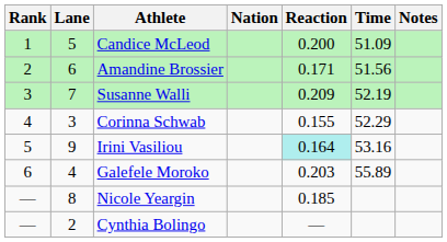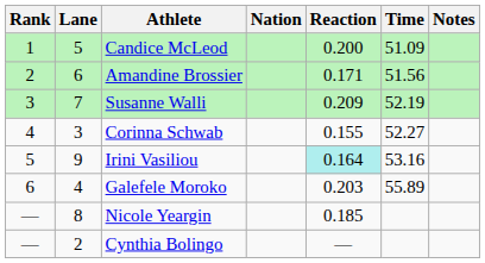 <table class="wikitable sortable" style="text-align:center">
 <tr>
 <th>Rank</th>
 <th>Lane</th>
 <th>Athlete</th>
 <th>Nation</th>
 <th>Reaction</th>
 <th>Time</th>
 <th>Notes</th>
 </tr>
 <tr bgcolor="#bbf3bb">
 <td>1</td>
 <td>5</td>
 <td align="left"><a href='#'>Candice McLeod</a></td>
 <td align="left"></td>
 <td>0.200</td>
 <td>51.09</td>
 <td></td>
 </tr>
 <tr bgcolor="#bbf3bb">
 <td>2</td>
 <td>6</td>
 <td align="left"><a href='#'>Amandine Brossier</a></td>
 <td align="left"></td>
 <td>0.171</td>
 <td>51.56</td>
 <td></td>
 </tr>
 <tr bgcolor="#bbf3bb">
 <td>3</td>
 <td>7</td>
 <td align="left"><a href='#'>Susanne Walli</a></td>
 <td align="left"></td>
 <td>0.209</td>
 <td>52.19</td>
 <td></td>
 </tr>
 <tr>
 <td>4</td>
 <td>3</td>
 <td align="left"><a href='#'>Corinna Schwab</a></td>
 <td align="left"></td>
 <td>0.155</td>
-<td>52.29</td>
+<td>52.27</td>
 <td></td>
 </tr>
 <tr>
 <td>5</td>
 <td>9</td>
 <td align="left"><a href='#'>Irini Vasiliou</a></td>
 <td align="left"></td>
 <td style="background: paleturquoise;">0.164</td>
 <td>53.16</td>
 <td></td>
 </tr>
 <tr>
 <td>6</td>
 <td>4</td>
 <td align="left"><a href='#'>Galefele Moroko</a></td>
 <td align="left"></td>
 <td>0.203</td>
 <td>55.89</td>
 <td></td>
 </tr>
 <tr>
 <td data-sort-value="7">—</td>
 <td>8</td>
 <td align="left"><a href='#'>Nicole Yeargin</a></td>
 <td align="left"></td>
 <td>0.185</td>
 <td></td>
 <td></td>
 </tr>
 <tr>
 <td data-sort-value="8">—</td>
 <td>2</td>
 <td align="left"><a href='#'>Cynthia Bolingo</a></td>
 <td align="left"></td>
 <td>—</td>
 <td></td>
 <td></td>
 </tr>
 </table>
